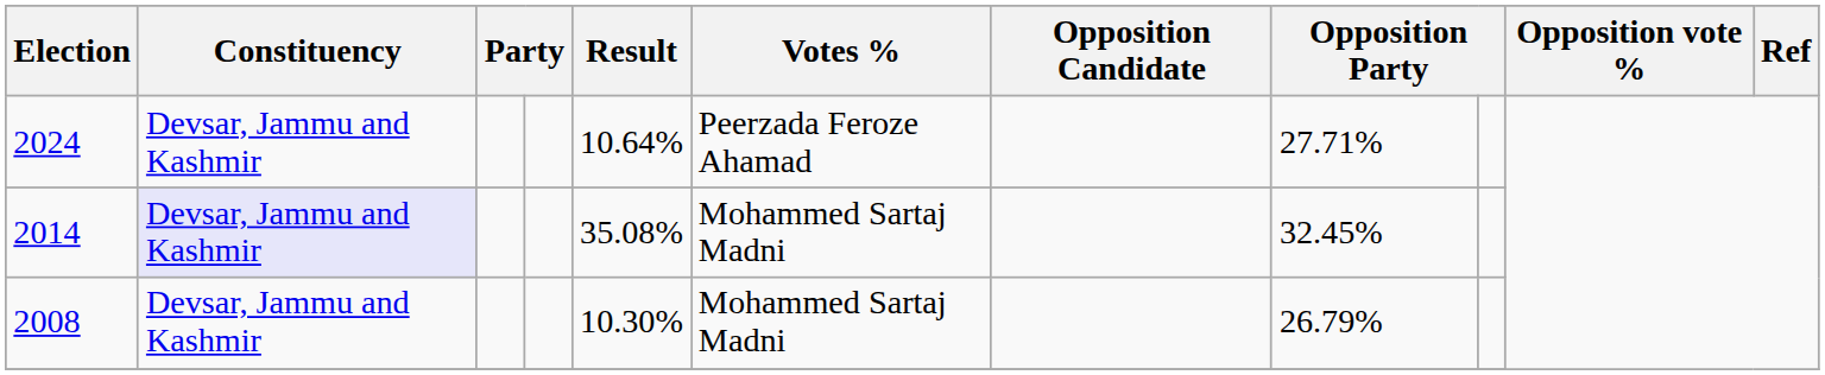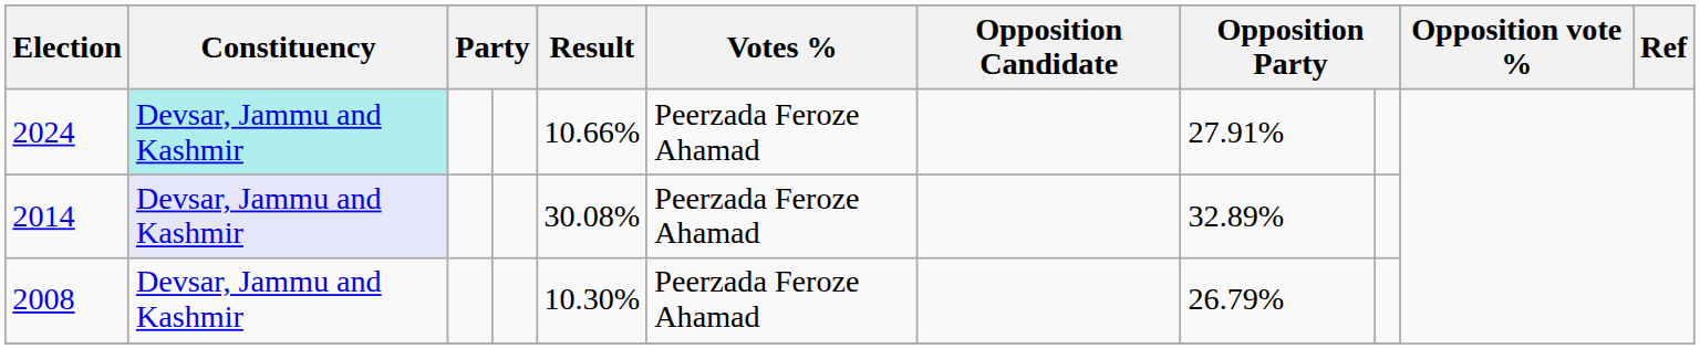 <table class="wikitable sortable">
 <tr>
 <th>Election</th>
 <th>Constituency</th>
 <th colspan="2">Party</th>
 <th>Result</th>
 <th>Votes %</th>
 <th>Opposition Candidate</th>
 <th colspan="2">Opposition Party</th>
 <th>Opposition vote %</th>
 <th>Ref</th>
 </tr>
 <tr>
 <td><a href='#'>2024</a></td>
-<td><a href='#'>Devsar, Jammu and Kashmir</a></td>
+<td style="background: paleturquoise;"><a href='#'>Devsar, Jammu and Kashmir</a></td>
 <td></td>
 <td></td>
-<td>10.64%</td>
+<td>10.66%</td>
 <td>Peerzada Feroze Ahamad</td>
 <td></td>
-<td>27.71%</td>
+<td>27.91%</td>
 <td></td>
 </tr>
 <tr>
 <td><a href='#'>2014</a></td>
 <td style="background: lavender;"><a href='#'>Devsar, Jammu and Kashmir</a></td>
 <td></td>
 <td></td>
-<td>35.08%</td>
-<td>Mohammed Sartaj Madni</td>
+<td>30.08%</td>
+<td>Peerzada Feroze Ahamad</td>
 <td></td>
-<td>32.45%</td>
+<td>32.89%</td>
 <td></td>
 </tr>
 <tr>
 <td><a href='#'>2008</a></td>
 <td><a href='#'>Devsar, Jammu and Kashmir</a></td>
 <td></td>
 <td></td>
 <td>10.30%</td>
-<td>Mohammed Sartaj Madni</td>
+<td>Peerzada Feroze Ahamad</td>
 <td></td>
 <td>26.79%</td>
 <td></td>
 </tr>
 <tr>
 </tr>
 </table>
